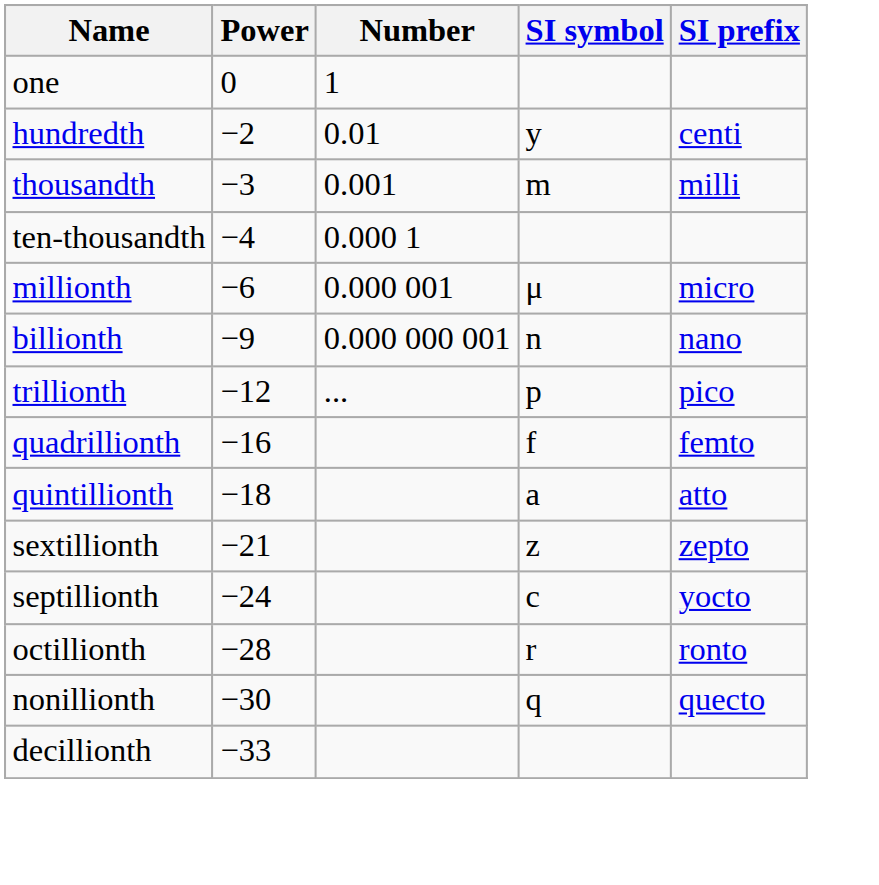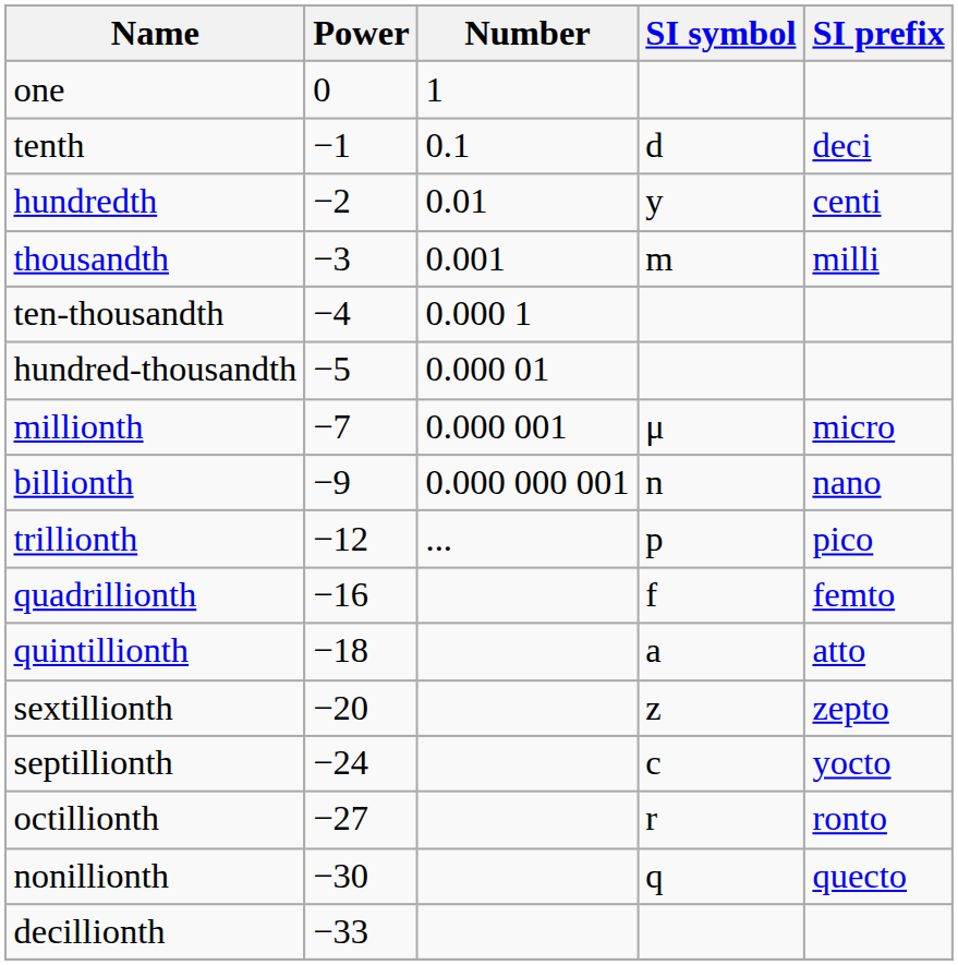 <table class="wikitable defaultleft col3right">
 <tr>
 <th>Name</th>
 <th>Power</th>
 <th>Number</th>
 <th><a href='#'>SI symbol</a></th>
 <th><a href='#'>SI prefix</a></th>
 </tr>
 <tr>
 <td>one</td>
 <td>0</td>
 <td>1</td>
 <td></td>
 <td></td>
+</tr>
+<tr>
+<td>tenth</td>
+<td>−1</td>
+<td>0.1</td>
+<td>d</td>
+<td><a href='#'>deci</a></td>
 </tr>
 <tr>
 <td><a href='#'>hundredth</a></td>
 <td>−2</td>
 <td>0.01</td>
 <td>y</td>
 <td><a href='#'>centi</a></td>
 </tr>
 <tr>
 <td><a href='#'>thousandth</a></td>
 <td>−3</td>
 <td>0.001</td>
 <td>m</td>
 <td><a href='#'>milli</a></td>
 </tr>
 <tr>
 <td>ten-thousandth</td>
 <td>−4</td>
 <td>0.000 1</td>
 <td></td>
 <td></td>
 </tr>
 <tr>
+<td>hundred-thousandth</td>
+<td>−5</td>
+<td>0.000 01</td>
+<td></td>
+<td></td>
+</tr>
+<tr>
 <td><a href='#'>millionth</a></td>
-<td>−6</td>
+<td>−7</td>
 <td>0.000 001</td>
 <td>μ</td>
 <td><a href='#'>micro</a></td>
 </tr>
 <tr>
 <td><a href='#'>billionth</a></td>
 <td>−9</td>
 <td>0.000 000 001</td>
 <td>n</td>
 <td><a href='#'>nano</a></td>
 </tr>
 <tr>
 <td><a href='#'>trillionth</a></td>
 <td>−12</td>
 <td>...</td>
 <td>p</td>
 <td><a href='#'>pico</a></td>
 </tr>
 <tr>
 <td><a href='#'>quadrillionth</a></td>
 <td>−16</td>
 <td></td>
 <td>f</td>
 <td><a href='#'>femto</a></td>
 </tr>
 <tr>
 <td><a href='#'>quintillionth</a></td>
 <td>−18</td>
 <td></td>
 <td>a</td>
 <td><a href='#'>atto</a></td>
 </tr>
 <tr>
 <td>sextillionth</td>
-<td>−21</td>
+<td>−20</td>
 <td></td>
 <td>z</td>
 <td><a href='#'>zepto</a></td>
 </tr>
 <tr>
 <td>septillionth</td>
 <td>−24</td>
 <td></td>
 <td>c</td>
 <td><a href='#'>yocto</a></td>
 </tr>
 <tr>
 <td>octillionth</td>
-<td>−28</td>
+<td>−27</td>
 <td></td>
 <td>r</td>
 <td><a href='#'>ronto</a></td>
 </tr>
 <tr>
 <td>nonillionth</td>
 <td>−30</td>
 <td></td>
 <td>q</td>
 <td><a href='#'>quecto</a></td>
 </tr>
 <tr>
 <td>decillionth</td>
 <td>−33</td>
 <td></td>
 <td></td>
 <td></td>
 </tr>
 <tr>
 </tr>
 </table>
